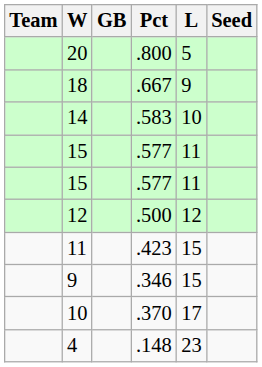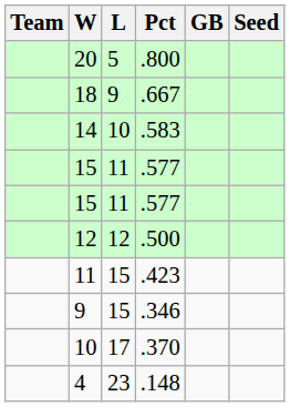 <table class="wikitable">
 <tr>
 <th>Team</th>
 <th>W</th>
+<th>L</th>
+<th>Pct</th>
 <th>GB</th>
-<th>Pct</th>
-<th>L</th>
 <th>Seed</th>
 </tr>
 <tr bgcolor=ccffcc>
 <td></td>
 <td>20</td>
+<td>5</td>
+<td>.800</td>
 <td></td>
-<td>.800</td>
-<td>5</td>
 <td></td>
 </tr>
 <tr bgcolor=ccffcc>
 <td></td>
 <td>18</td>
+<td>9</td>
+<td>.667</td>
 <td></td>
-<td>.667</td>
-<td>9</td>
 <td></td>
 </tr>
 <tr bgcolor=ccffcc>
 <td></td>
 <td>14</td>
+<td>10</td>
+<td>.583</td>
 <td></td>
-<td>.583</td>
-<td>10</td>
 <td></td>
 </tr>
 <tr bgcolor=ccffcc>
 <td></td>
 <td>15</td>
+<td>11</td>
+<td>.577</td>
 <td></td>
-<td>.577</td>
-<td>11</td>
 <td></td>
 </tr>
 <tr bgcolor=ccffcc>
 <td></td>
 <td>15</td>
+<td>11</td>
+<td>.577</td>
 <td></td>
-<td>.577</td>
-<td>11</td>
 <td></td>
 </tr>
 <tr bgcolor=ccffcc>
 <td></td>
 <td>12</td>
+<td>12</td>
+<td>.500</td>
 <td></td>
-<td>.500</td>
-<td>12</td>
 <td></td>
 </tr>
 <tr>
 <td></td>
 <td>11</td>
+<td>15</td>
+<td>.423</td>
 <td></td>
-<td>.423</td>
-<td>15</td>
 <td></td>
 </tr>
 <tr>
 <td></td>
 <td>9</td>
+<td>15</td>
+<td>.346</td>
 <td></td>
-<td>.346</td>
-<td>15</td>
 <td></td>
 </tr>
 <tr>
 <td></td>
 <td>10</td>
+<td>17</td>
+<td>.370</td>
 <td></td>
-<td>.370</td>
-<td>17</td>
 <td></td>
 </tr>
 <tr>
 <td></td>
 <td>4</td>
+<td>23</td>
+<td>.148</td>
 <td></td>
-<td>.148</td>
-<td>23</td>
 <td></td>
 </tr>
 </table>
